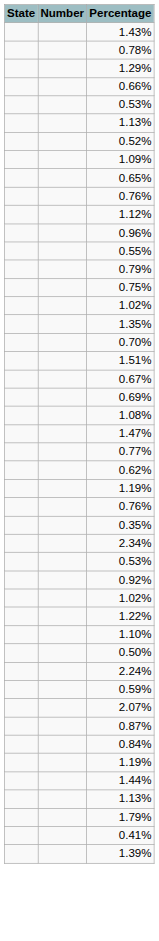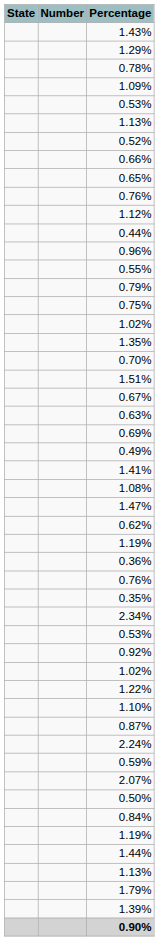 <table class="wikitable sortable">
 <tr>
 <th style="text-align:center; background-color:#9dbec3;"><strong>State</strong></th>
 <th style="text-align:center; background-color:#9dbec3;"><strong>Number</strong></th>
 <th style="text-align:center; background-color:#9dbec3;"><strong>Percentage</strong></th>
 </tr>
 <tr>
 <td border = "1"></td>
 <td align="right"></td>
 <td align="right">1.43%</td>
 </tr>
 <tr>
 <td border = "1"></td>
 <td align="right"></td>
+<td align="right">1.29%</td>
+</tr>
+<tr>
+<td border = "1"></td>
+<td align="right"></td>
 <td align="right">0.78%</td>
 </tr>
 <tr>
 <td border = "1"></td>
 <td align="right"></td>
-<td align="right">1.29%</td>
-</tr>
-<tr>
-<td border = "1"></td>
-<td align="right"></td>
-<td align="right">0.66%</td>
+<td align="right">1.09%</td>
 </tr>
 <tr>
 <td border = "1"></td>
 <td align="right"></td>
 <td align="right">0.53%</td>
 </tr>
 <tr>
 <td border = "1"></td>
 <td align="right"></td>
 <td align="right">1.13%</td>
 </tr>
 <tr>
 <td border = "1"></td>
 <td align="right"></td>
 <td align="right">0.52%</td>
 </tr>
 <tr>
 <td border = "1"></td>
 <td align="right"></td>
-<td align="right">1.09%</td>
+<td align="right">0.66%</td>
 </tr>
 <tr>
 <td border = "1"></td>
 <td align="right"></td>
 <td align="right">0.65%</td>
 </tr>
 <tr>
 <td border = "1"></td>
 <td align="right"></td>
 <td align="right">0.76%</td>
 </tr>
 <tr>
 <td border = "1"></td>
 <td align="right"></td>
 <td align="right">1.12%</td>
+</tr>
+<tr>
+<td border = "1"></td>
+<td align="right"></td>
+<td align="right">0.44%</td>
 </tr>
 <tr>
 <td border = "1"></td>
 <td align="right"></td>
 <td align="right">0.96%</td>
 </tr>
 <tr>
 <td border = "1"></td>
 <td align="right"></td>
 <td align="right">0.55%</td>
 </tr>
 <tr>
 <td border = "1"></td>
 <td align="right"></td>
 <td align="right">0.79%</td>
 </tr>
 <tr>
 <td border = "1"></td>
 <td align="right"></td>
 <td align="right">0.75%</td>
 </tr>
 <tr>
 <td border = "1"></td>
 <td align="right"></td>
 <td align="right">1.02%</td>
 </tr>
 <tr>
 <td border = "1"></td>
 <td align="right"></td>
 <td align="right">1.35%</td>
 </tr>
 <tr>
 <td border = "1"></td>
 <td align="right"></td>
 <td align="right">0.70%</td>
 </tr>
 <tr>
 <td border = "1"></td>
 <td align="right"></td>
 <td align="right">1.51%</td>
 </tr>
 <tr>
 <td border = "1"></td>
 <td align="right"></td>
 <td align="right">0.67%</td>
 </tr>
 <tr>
 <td border = "1"></td>
 <td align="right"></td>
+<td align="right">0.63%</td>
+</tr>
+<tr>
+<td border = "1"></td>
+<td align="right"></td>
 <td align="right">0.69%</td>
+</tr>
+<tr>
+<td border = "1"></td>
+<td align="right"></td>
+<td align="right">0.49%</td>
+</tr>
+<tr>
+<td border = "1"></td>
+<td align="right"></td>
+<td align="right">1.41%</td>
 </tr>
 <tr>
 <td border = "1"></td>
 <td align="right"></td>
 <td align="right">1.08%</td>
 </tr>
 <tr>
 <td border = "1"></td>
 <td align="right"></td>
 <td align="right">1.47%</td>
 </tr>
 <tr>
 <td border = "1"></td>
 <td align="right"></td>
-<td align="right">0.77%</td>
-</tr>
-<tr>
-<td border = "1"></td>
-<td align="right"></td>
 <td align="right">0.62%</td>
 </tr>
 <tr>
 <td border = "1"></td>
 <td align="right"></td>
 <td align="right">1.19%</td>
+</tr>
+<tr>
+<td border = "1"></td>
+<td align="right"></td>
+<td align="right">0.36%</td>
 </tr>
 <tr>
 <td border = "1"></td>
 <td align="right"></td>
 <td align="right">0.76%</td>
 </tr>
 <tr>
 <td border = "1"></td>
 <td align="right"></td>
 <td align="right">0.35%</td>
 </tr>
 <tr>
 <td border = "1"></td>
 <td align="right"></td>
 <td align="right">2.34%</td>
 </tr>
 <tr>
 <td border = "1"></td>
 <td align="right"></td>
 <td align="right">0.53%</td>
 </tr>
 <tr>
 <td border = "1"></td>
 <td align="right"></td>
 <td align="right">0.92%</td>
 </tr>
 <tr>
 <td border = "1"></td>
 <td align="right"></td>
 <td align="right">1.02%</td>
 </tr>
 <tr>
 <td border = "1"></td>
 <td align="right"></td>
 <td align="right">1.22%</td>
 </tr>
 <tr>
 <td border = "1"></td>
 <td align="right"></td>
 <td align="right">1.10%</td>
 </tr>
 <tr>
 <td border = "1"></td>
 <td align="right"></td>
-<td align="right">0.50%</td>
+<td align="right">0.87%</td>
 </tr>
 <tr>
 <td border = "1"></td>
 <td align="right"></td>
 <td align="right">2.24%</td>
 </tr>
 <tr>
 <td border = "1"></td>
 <td align="right"></td>
 <td align="right">0.59%</td>
 </tr>
 <tr>
 <td border = "1"></td>
 <td align="right"></td>
 <td align="right">2.07%</td>
 </tr>
 <tr>
 <td border = "1"></td>
 <td align="right"></td>
-<td align="right">0.87%</td>
+<td align="right">0.50%</td>
 </tr>
 <tr>
 <td border = "1"></td>
 <td align="right"></td>
 <td align="right">0.84%</td>
 </tr>
 <tr>
 <td border = "1"></td>
 <td align="right"></td>
 <td align="right">1.19%</td>
 </tr>
 <tr>
 <td border = "1"></td>
 <td align="right"></td>
 <td align="right">1.44%</td>
 </tr>
 <tr>
 <td border = "1"></td>
 <td align="right"></td>
 <td align="right">1.13%</td>
 </tr>
 <tr>
 <td border = "1"></td>
 <td align="right"></td>
 <td align="right">1.79%</td>
 </tr>
 <tr>
 <td border = "1"></td>
 <td align="right"></td>
-<td align="right">0.41%</td>
-</tr>
-<tr>
-<td border = "1"></td>
-<td align="right"></td>
 <td align="right">1.39%</td>
 </tr>
+<tr class="sortbottom" bgcolor="lightgrey">
+<td border = "1"><strong></strong></td>
+<td align="right"><strong></strong></td>
+<td align="right"><strong>0.90%</strong></td>
+</tr>
 </table>
